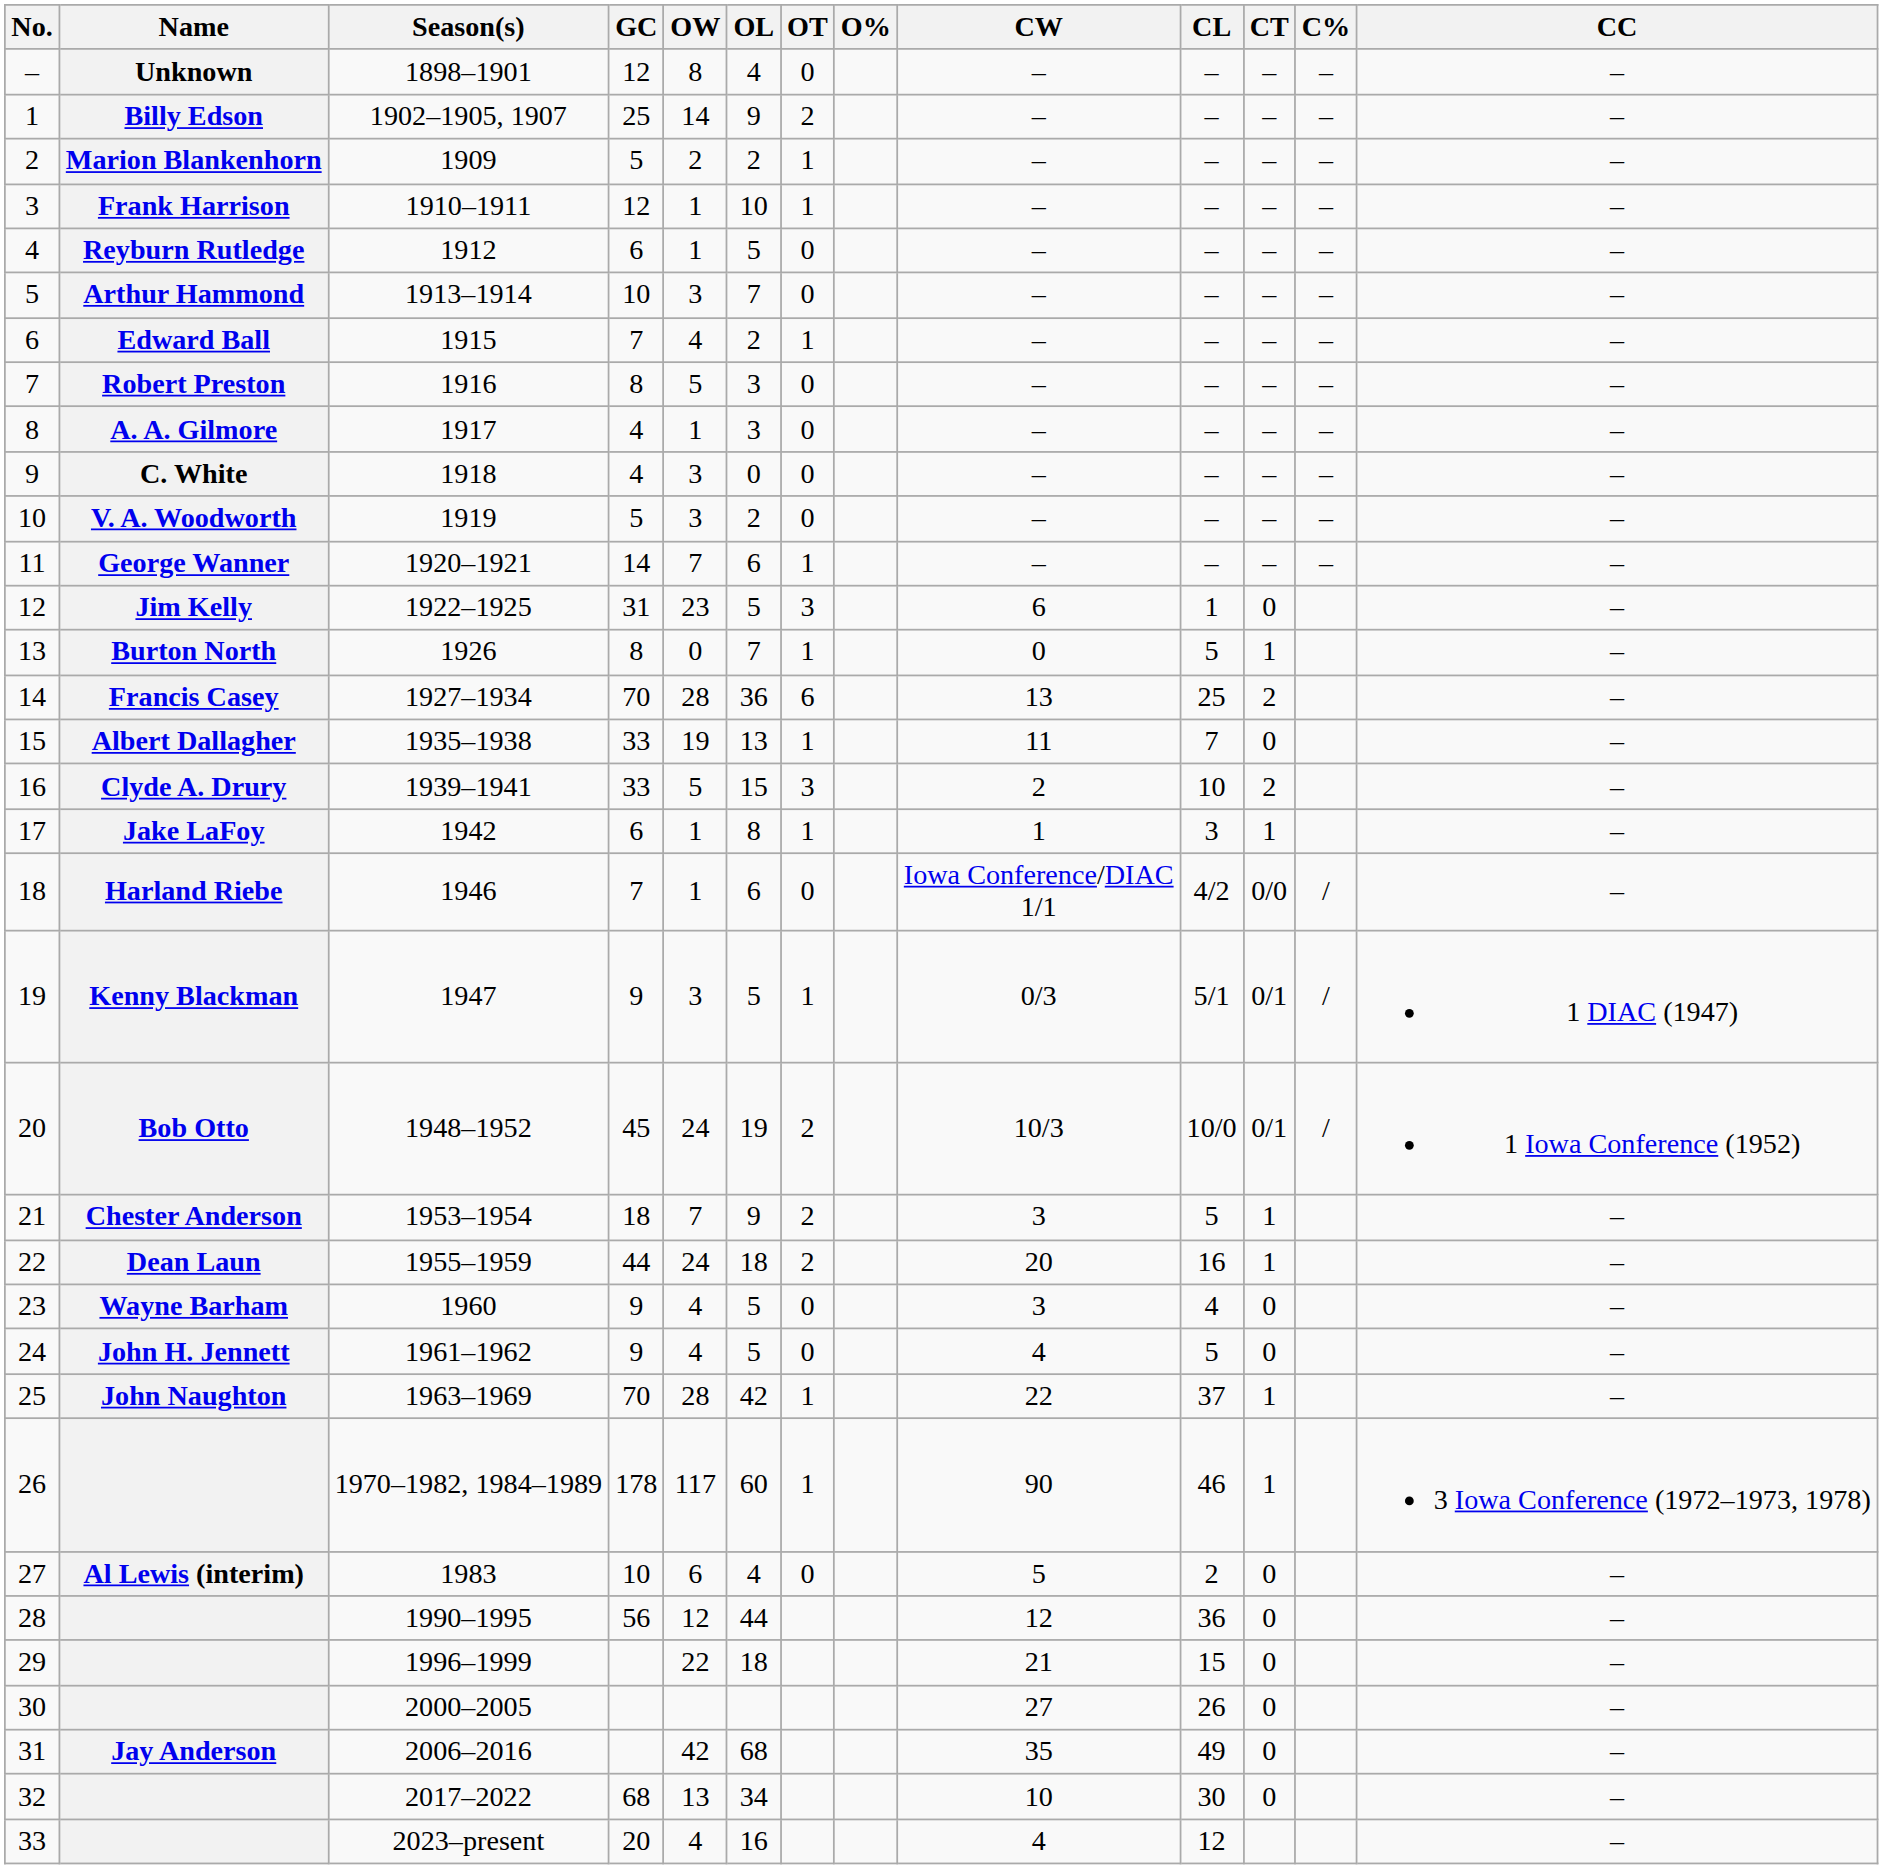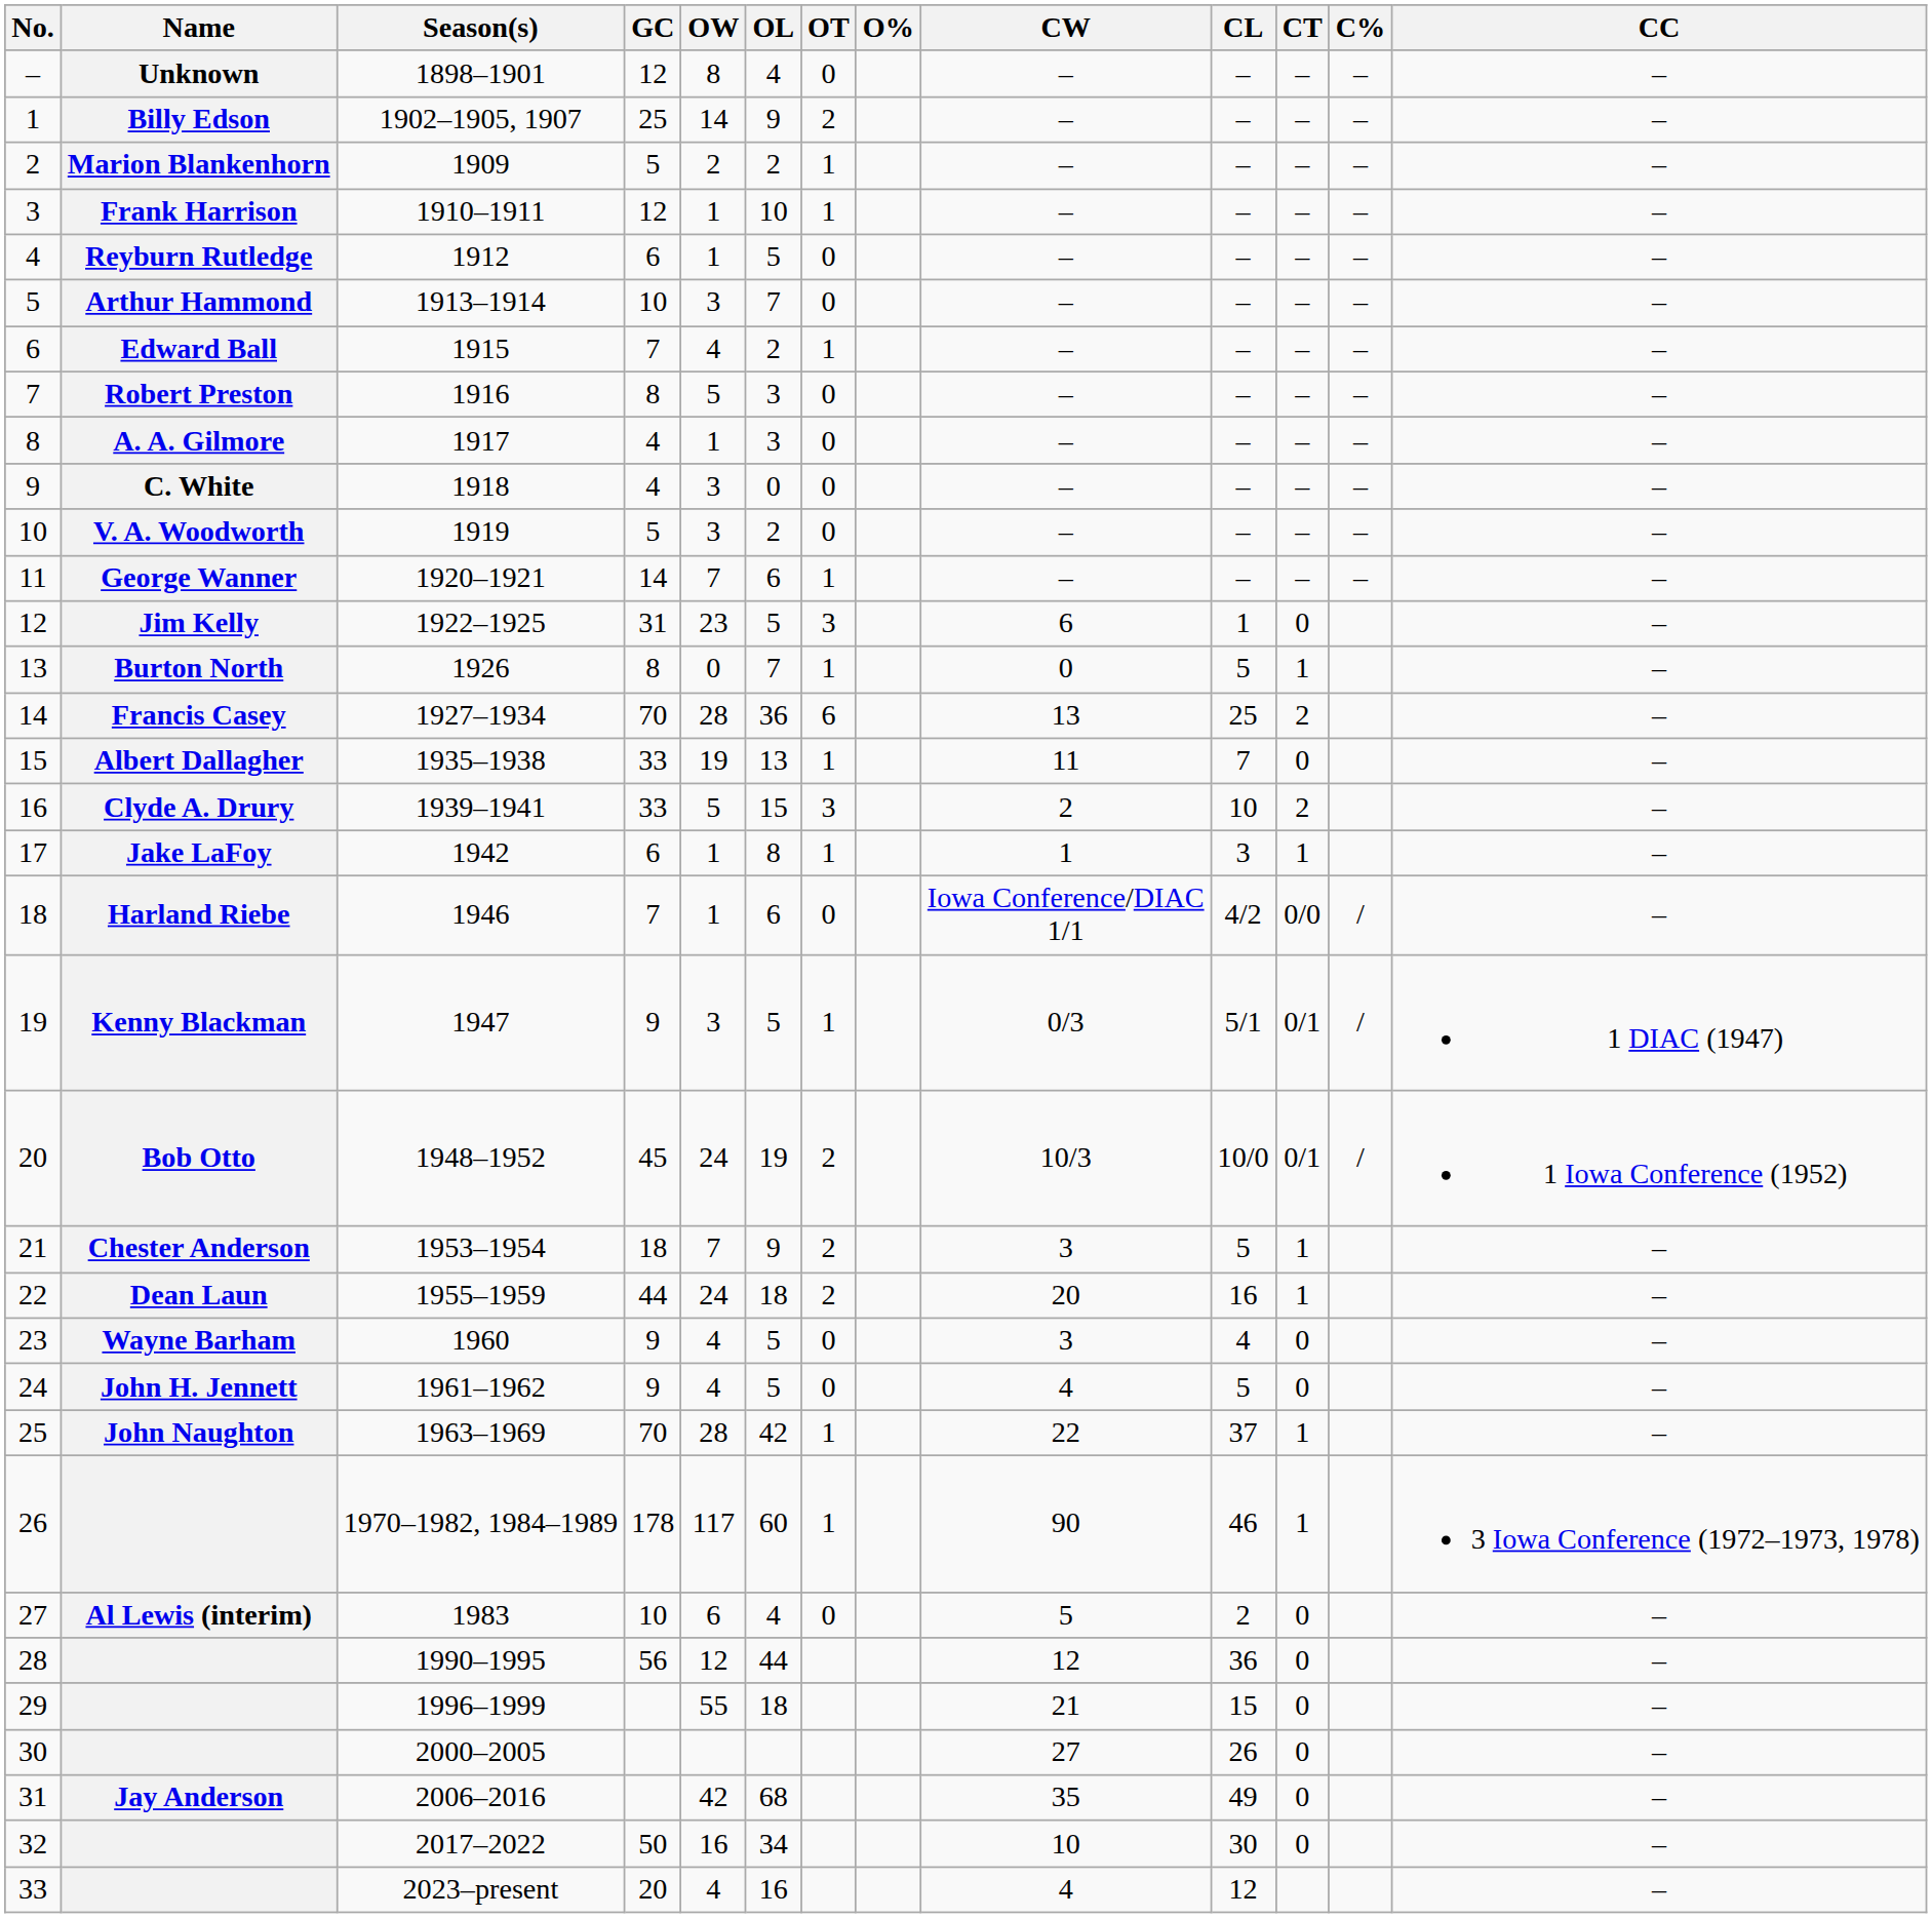 <table class="wikitable sortable plainrowheaders" style="text-align:center">
 <tr>
 <th scope="col" class="unsortable">No.</th>
 <th scope="col">Name</th>
 <th scope="col">Season(s)</th>
 <th scope="col">GC</th>
 <th scope="col">OW</th>
 <th scope="col">OL</th>
 <th scope="col">OT</th>
 <th scope="col">O%</th>
 <th scope="col">CW</th>
 <th scope="col">CL</th>
 <th scope="col">CT</th>
 <th scope="col">C%</th>
 <th scope="col">CC</th>
 </tr>
 <tr>
 <td>–</td>
 <th scope="row">Unknown</th>
 <td>1898–1901</td>
 <td>12</td>
 <td>8</td>
 <td>4</td>
 <td>0</td>
 <td></td>
 <td>–</td>
 <td>–</td>
 <td>–</td>
 <td>–</td>
 <td>–</td>
 </tr>
 <tr>
 <td>1</td>
 <th scope="row"><a href='#'>Billy Edson</a></th>
 <td>1902–1905, 1907</td>
 <td>25</td>
 <td>14</td>
 <td>9</td>
 <td>2</td>
 <td></td>
 <td>–</td>
 <td>–</td>
 <td>–</td>
 <td>–</td>
 <td>–</td>
 </tr>
 <tr>
 <td>2</td>
 <th scope="row"><a href='#'>Marion Blankenhorn</a></th>
 <td>1909</td>
 <td>5</td>
 <td>2</td>
 <td>2</td>
 <td>1</td>
 <td></td>
 <td>–</td>
 <td>–</td>
 <td>–</td>
 <td>–</td>
 <td>–</td>
 </tr>
 <tr>
 <td>3</td>
 <th scope="row"><a href='#'>Frank Harrison</a></th>
 <td>1910–1911</td>
 <td>12</td>
 <td>1</td>
 <td>10</td>
 <td>1</td>
 <td></td>
 <td>–</td>
 <td>–</td>
 <td>–</td>
 <td>–</td>
 <td>–</td>
 </tr>
 <tr>
 <td>4</td>
 <th scope="row"><a href='#'>Reyburn Rutledge</a></th>
 <td>1912</td>
 <td>6</td>
 <td>1</td>
 <td>5</td>
 <td>0</td>
 <td></td>
 <td>–</td>
 <td>–</td>
 <td>–</td>
 <td>–</td>
 <td>–</td>
 </tr>
 <tr>
 <td>5</td>
 <th scope="row"><a href='#'>Arthur Hammond</a></th>
 <td>1913–1914</td>
 <td>10</td>
 <td>3</td>
 <td>7</td>
 <td>0</td>
 <td></td>
 <td>–</td>
 <td>–</td>
 <td>–</td>
 <td>–</td>
 <td>–</td>
 </tr>
 <tr>
 <td>6</td>
 <th scope="row"><a href='#'>Edward Ball</a></th>
 <td>1915</td>
 <td>7</td>
 <td>4</td>
 <td>2</td>
 <td>1</td>
 <td></td>
 <td>–</td>
 <td>–</td>
 <td>–</td>
 <td>–</td>
 <td>–</td>
 </tr>
 <tr>
 <td>7</td>
 <th scope="row"><a href='#'>Robert Preston</a></th>
 <td>1916</td>
 <td>8</td>
 <td>5</td>
 <td>3</td>
 <td>0</td>
 <td></td>
 <td>–</td>
 <td>–</td>
 <td>–</td>
 <td>–</td>
 <td>–</td>
 </tr>
 <tr>
 <td>8</td>
 <th scope="row"><a href='#'>A. A. Gilmore</a></th>
 <td>1917</td>
 <td>4</td>
 <td>1</td>
 <td>3</td>
 <td>0</td>
 <td></td>
 <td>–</td>
 <td>–</td>
 <td>–</td>
 <td>–</td>
 <td>–</td>
 </tr>
 <tr>
 <td>9</td>
 <th scope="row">C. White</th>
 <td>1918</td>
 <td>4</td>
 <td>3</td>
 <td>0</td>
 <td>0</td>
 <td></td>
 <td>–</td>
 <td>–</td>
 <td>–</td>
 <td>–</td>
 <td>–</td>
 </tr>
 <tr>
 <td>10</td>
 <th scope="row"><a href='#'>V. A. Woodworth</a></th>
 <td>1919</td>
 <td>5</td>
 <td>3</td>
 <td>2</td>
 <td>0</td>
 <td></td>
 <td>–</td>
 <td>–</td>
 <td>–</td>
 <td>–</td>
 <td>–</td>
 </tr>
 <tr>
 <td>11</td>
 <th scope="row"><a href='#'>George Wanner</a></th>
 <td>1920–1921</td>
 <td>14</td>
 <td>7</td>
 <td>6</td>
 <td>1</td>
 <td></td>
 <td>–</td>
 <td>–</td>
 <td>–</td>
 <td>–</td>
 <td>–</td>
 </tr>
 <tr>
 <td>12</td>
 <th scope="row"><a href='#'>Jim Kelly</a></th>
 <td>1922–1925</td>
 <td>31</td>
 <td>23</td>
 <td>5</td>
 <td>3</td>
 <td></td>
 <td>6</td>
 <td>1</td>
 <td>0</td>
 <td></td>
 <td>–</td>
 </tr>
 <tr>
 <td>13</td>
 <th scope="row"><a href='#'>Burton North</a></th>
 <td>1926</td>
 <td>8</td>
 <td>0</td>
 <td>7</td>
 <td>1</td>
 <td></td>
 <td>0</td>
 <td>5</td>
 <td>1</td>
 <td></td>
 <td>–</td>
 </tr>
 <tr>
 <td>14</td>
 <th scope="row"><a href='#'>Francis Casey</a></th>
 <td>1927–1934</td>
 <td>70</td>
 <td>28</td>
 <td>36</td>
 <td>6</td>
 <td></td>
 <td>13</td>
 <td>25</td>
 <td>2</td>
 <td></td>
 <td>–</td>
 </tr>
 <tr>
 <td>15</td>
 <th scope="row"><a href='#'>Albert Dallagher</a></th>
 <td>1935–1938</td>
 <td>33</td>
 <td>19</td>
 <td>13</td>
 <td>1</td>
 <td></td>
 <td>11</td>
 <td>7</td>
 <td>0</td>
 <td></td>
 <td>–</td>
 </tr>
 <tr>
 <td>16</td>
 <th scope="row"><a href='#'>Clyde A. Drury</a></th>
 <td>1939–1941</td>
 <td>33</td>
 <td>5</td>
 <td>15</td>
 <td>3</td>
 <td></td>
 <td>2</td>
 <td>10</td>
 <td>2</td>
 <td></td>
 <td>–</td>
 </tr>
 <tr>
 <td>17</td>
 <th scope="row"><a href='#'>Jake LaFoy</a></th>
 <td>1942</td>
 <td>6</td>
 <td>1</td>
 <td>8</td>
 <td>1</td>
 <td></td>
 <td>1</td>
 <td>3</td>
 <td>1</td>
 <td></td>
 <td>–</td>
 </tr>
 <tr>
 <td>18</td>
 <th scope="row"><a href='#'>Harland Riebe</a></th>
 <td>1946</td>
 <td>7</td>
 <td>1</td>
 <td>6</td>
 <td>0</td>
 <td></td>
 <td><a href='#'>Iowa Conference</a>/<a href='#'>DIAC</a><br>1/1</td>
 <td>4/2</td>
 <td>0/0</td>
 <td>/</td>
 <td>–</td>
 </tr>
 <tr>
 <td>19</td>
 <th scope="row"><a href='#'>Kenny Blackman</a></th>
 <td>1947</td>
 <td>9</td>
 <td>3</td>
 <td>5</td>
 <td>1</td>
 <td></td>
 <td>0/3</td>
 <td>5/1</td>
 <td>0/1</td>
 <td>/</td>
 <td><br><ul><li>1 <a href='#'>DIAC</a> (1947)</li></ul></td>
 </tr>
 <tr>
 <td>20</td>
 <th scope="row"><a href='#'>Bob Otto</a></th>
 <td>1948–1952</td>
 <td>45</td>
 <td>24</td>
 <td>19</td>
 <td>2</td>
 <td></td>
 <td>10/3</td>
 <td>10/0</td>
 <td>0/1</td>
 <td>/</td>
 <td><br><ul><li>1 <a href='#'>Iowa Conference</a> (1952)</li></ul></td>
 </tr>
 <tr>
 <td>21</td>
 <th scope="row"><a href='#'>Chester Anderson</a></th>
 <td>1953–1954</td>
 <td>18</td>
 <td>7</td>
 <td>9</td>
 <td>2</td>
 <td></td>
 <td>3</td>
 <td>5</td>
 <td>1</td>
 <td></td>
 <td>–</td>
 </tr>
 <tr>
 <td>22</td>
 <th scope="row"><a href='#'>Dean Laun</a></th>
 <td>1955–1959</td>
 <td>44</td>
 <td>24</td>
 <td>18</td>
 <td>2</td>
 <td></td>
 <td>20</td>
 <td>16</td>
 <td>1</td>
 <td></td>
 <td>–</td>
 </tr>
 <tr>
 <td>23</td>
 <th scope="row"><a href='#'>Wayne Barham</a></th>
 <td>1960</td>
 <td>9</td>
 <td>4</td>
 <td>5</td>
 <td>0</td>
 <td></td>
 <td>3</td>
 <td>4</td>
 <td>0</td>
 <td></td>
 <td>–</td>
 </tr>
 <tr>
 <td>24</td>
 <th scope="row"><a href='#'>John H. Jennett</a></th>
 <td>1961–1962</td>
 <td>9</td>
 <td>4</td>
 <td>5</td>
 <td>0</td>
 <td></td>
 <td>4</td>
 <td>5</td>
 <td>0</td>
 <td></td>
 <td>–</td>
 </tr>
 <tr>
 <td>25</td>
 <th scope="row"><a href='#'>John Naughton</a></th>
 <td>1963–1969</td>
 <td>70</td>
 <td>28</td>
 <td>42</td>
 <td>1</td>
 <td></td>
 <td>22</td>
 <td>37</td>
 <td>1</td>
 <td></td>
 <td>–</td>
 </tr>
 <tr>
 <td>26</td>
 <th scope="row"></th>
 <td>1970–1982, 1984–1989</td>
 <td>178</td>
 <td>117</td>
 <td>60</td>
 <td>1</td>
 <td></td>
 <td>90</td>
 <td>46</td>
 <td>1</td>
 <td></td>
 <td><br><ul><li>3 <a href='#'>Iowa Conference</a> (1972–1973, 1978)</li></ul></td>
 </tr>
 <tr>
 <td>27</td>
 <th scope="row"><a href='#'>Al Lewis</a> (interim)</th>
 <td>1983</td>
 <td>10</td>
 <td>6</td>
 <td>4</td>
 <td>0</td>
 <td></td>
 <td>5</td>
 <td>2</td>
 <td>0</td>
 <td></td>
 <td>–</td>
 </tr>
 <tr>
 <td>28</td>
 <th scope="row"></th>
 <td>1990–1995</td>
 <td>56</td>
 <td>12</td>
 <td>44</td>
 <td></td>
 <td></td>
 <td>12</td>
 <td>36</td>
 <td>0</td>
 <td></td>
 <td>–</td>
 </tr>
 <tr>
 <td>29</td>
 <th scope="row"></th>
 <td>1996–1999</td>
 <td></td>
-<td>22</td>
+<td>55</td>
 <td>18</td>
 <td></td>
 <td></td>
 <td>21</td>
 <td>15</td>
 <td>0</td>
 <td></td>
 <td>–</td>
 </tr>
 <tr>
 <td>30</td>
 <th scope="row"></th>
 <td>2000–2005</td>
 <td></td>
 <td></td>
 <td></td>
 <td></td>
 <td></td>
 <td>27</td>
 <td>26</td>
 <td>0</td>
 <td></td>
 <td>–</td>
 </tr>
 <tr>
 <td>31</td>
 <th scope="row"><a href='#'>Jay Anderson</a></th>
 <td>2006–2016</td>
 <td></td>
 <td>42</td>
 <td>68</td>
 <td></td>
 <td></td>
 <td>35</td>
 <td>49</td>
 <td>0</td>
 <td></td>
 <td>–</td>
 </tr>
 <tr>
 <td>32</td>
 <th scope="row"></th>
 <td>2017–2022</td>
-<td>68</td>
-<td>13</td>
+<td>50</td>
+<td>16</td>
 <td>34</td>
 <td></td>
 <td></td>
 <td>10</td>
 <td>30</td>
 <td>0</td>
 <td></td>
 <td>–</td>
 </tr>
 <tr>
 <td>33</td>
 <th scope="row"></th>
 <td>2023–present</td>
 <td>20</td>
 <td>4</td>
 <td>16</td>
 <td></td>
 <td></td>
 <td>4</td>
 <td>12</td>
 <td></td>
 <td></td>
 <td>–</td>
 </tr>
 </table>
